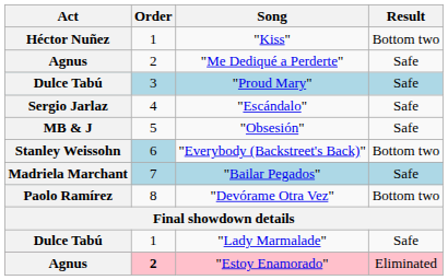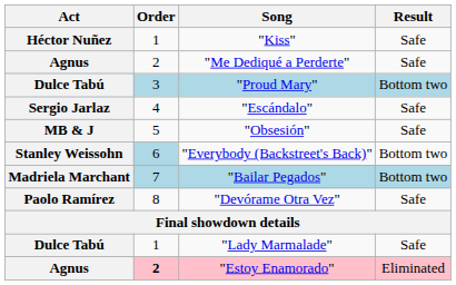 <table class="wikitable plainrowheaders" style="text-align:center">
 <tr>
 <th>Act</th>
 <th>Order</th>
 <th>Song</th>
 <th>Result</th>
 </tr>
 <tr>
 <th>Héctor Nuñez</th>
 <td>1</td>
 <td>"<a href='#'>Kiss</a>"</td>
-<td>Bottom two</td>
+<td>Safe</td>
 </tr>
 <tr>
 <th>Agnus</th>
 <td>2</td>
 <td>"<a href='#'>Me Dediqué a Perderte</a>"</td>
 <td>Safe</td>
 </tr>
 <tr bgcolor="lightblue">
 <th>Dulce Tabú</th>
 <td>3</td>
 <td>"<a href='#'>Proud Mary</a>"</td>
-<td>Safe</td>
+<td>Bottom two</td>
 </tr>
 <tr>
 <th>Sergio Jarlaz</th>
 <td>4</td>
 <td>"<a href='#'>Escándalo</a>"</td>
 <td>Safe</td>
 </tr>
 <tr>
 <th>MB & J</th>
 <td>5</td>
 <td>"<a href='#'>Obsesión</a>"</td>
 <td>Safe</td>
 </tr>
 <tr>
 <th>Stanley Weissohn</th>
 <td style="background: lightblue;">6</td>
 <td>"<a href='#'>Everybody (Backstreet's Back)</a>"</td>
 <td>Bottom two</td>
 </tr>
 <tr bgcolor="lightblue">
 <th>Madriela Marchant</th>
 <td>7</td>
 <td>"<a href='#'>Bailar Pegados</a>"</td>
-<td>Safe</td>
+<td>Bottom two</td>
 </tr>
 <tr>
 <th>Paolo Ramírez</th>
 <td>8</td>
 <td>"<a href='#'>Devórame Otra Vez</a>"</td>
-<td>Bottom two</td>
+<td>Safe</td>
 </tr>
 <tr>
 <th colspan="6">Final showdown details</th>
 </tr>
 <tr>
 <th>Dulce Tabú</th>
 <td>1</td>
 <td>"<a href='#'>Lady Marmalade</a>"</td>
 <td>Safe</td>
 </tr>
 <tr bgcolor="pink">
 <th>Agnus</th>
 <td><strong>2</strong></td>
 <td>"<a href='#'>Estoy Enamorado</a>"</td>
 <td>Eliminated</td>
 </tr>
 </table>
